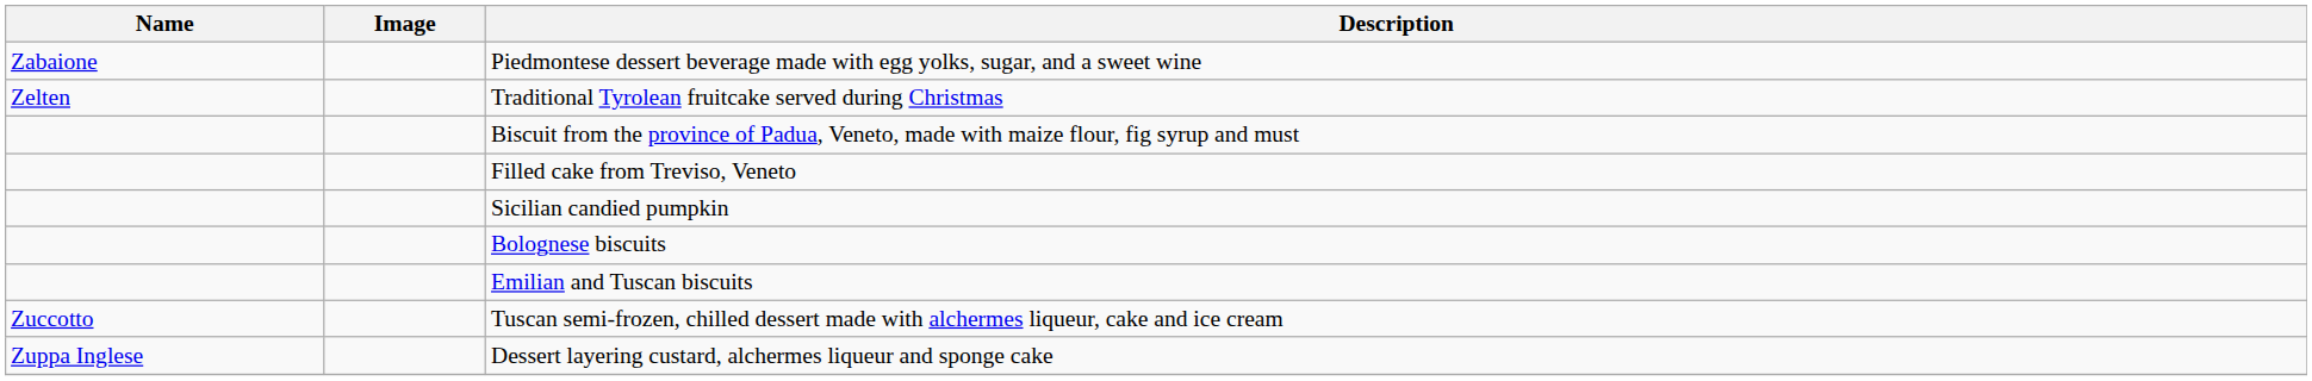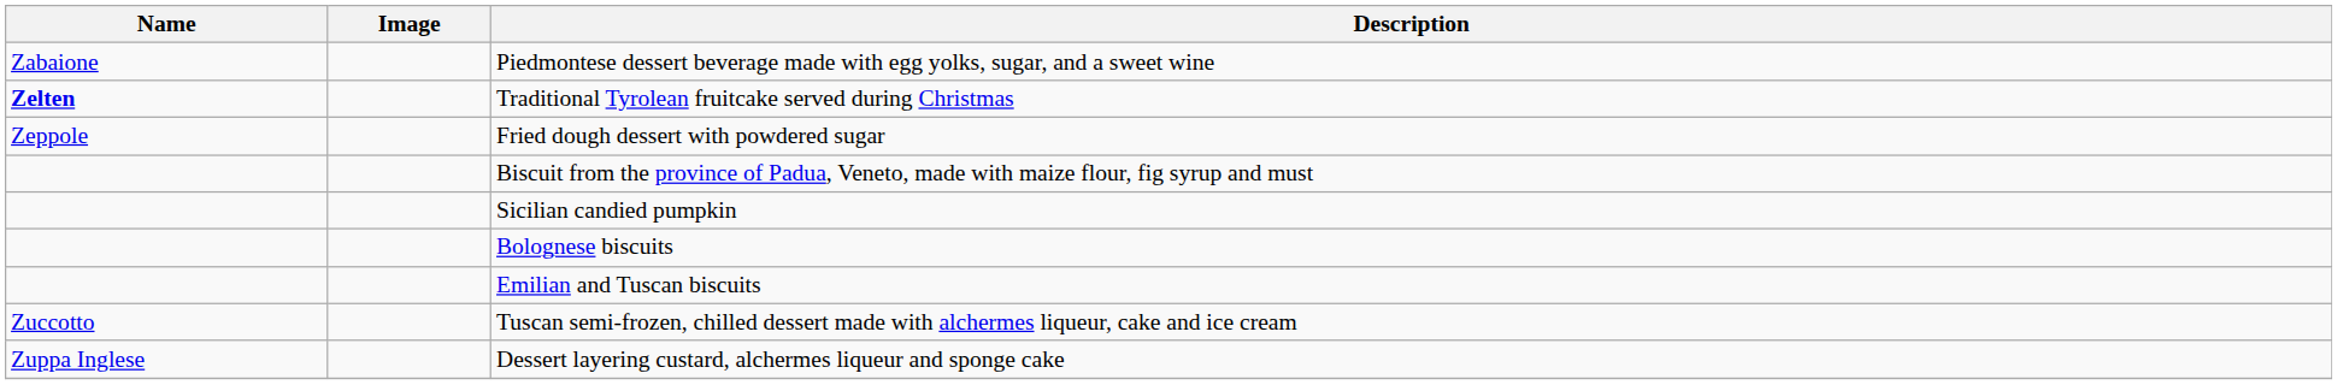 <table class="wikitable sortable" width="100%">
 <tr>
 <th>Name</th>
 <th class="unsortable">Image</th>
 <th>Description</th>
 </tr>
 <tr>
 <td><a href='#'>Zabaione</a></td>
 <td></td>
 <td>Piedmontese dessert beverage made with egg yolks, sugar, and a sweet wine</td>
 </tr>
 <tr>
-<td><a href='#'>Zelten</a></td>
+<td><strong><a href='#'>Zelten</a></strong></td>
 <td></td>
 <td>Traditional <a href='#'>Tyrolean</a> fruitcake served during <a href='#'>Christmas</a></td>
+</tr>
+<tr>
+<td><a href='#'>Zeppole</a></td>
+<td></td>
+<td>Fried dough dessert with powdered sugar</td>
 </tr>
 <tr>
 <td></td>
 <td></td>
 <td>Biscuit from the <a href='#'>province of Padua</a>, Veneto, made with maize flour, fig syrup and must</td>
-</tr>
-<tr>
-<td></td>
-<td></td>
-<td>Filled cake from Treviso, Veneto</td>
 </tr>
 <tr>
 <td></td>
 <td></td>
 <td>Sicilian candied pumpkin</td>
 </tr>
 <tr>
 <td></td>
 <td></td>
 <td><a href='#'>Bolognese</a> biscuits</td>
 </tr>
 <tr>
 <td></td>
 <td></td>
 <td><a href='#'>Emilian</a> and Tuscan biscuits</td>
 </tr>
 <tr>
 <td><a href='#'>Zuccotto</a></td>
 <td></td>
 <td>Tuscan semi-frozen, chilled dessert made with <a href='#'>alchermes</a> liqueur, cake and ice cream</td>
 </tr>
 <tr>
 <td><a href='#'>Zuppa Inglese</a></td>
 <td></td>
 <td>Dessert layering custard, alchermes liqueur and sponge cake</td>
 </tr>
 <tr>
 </tr>
 </table>
